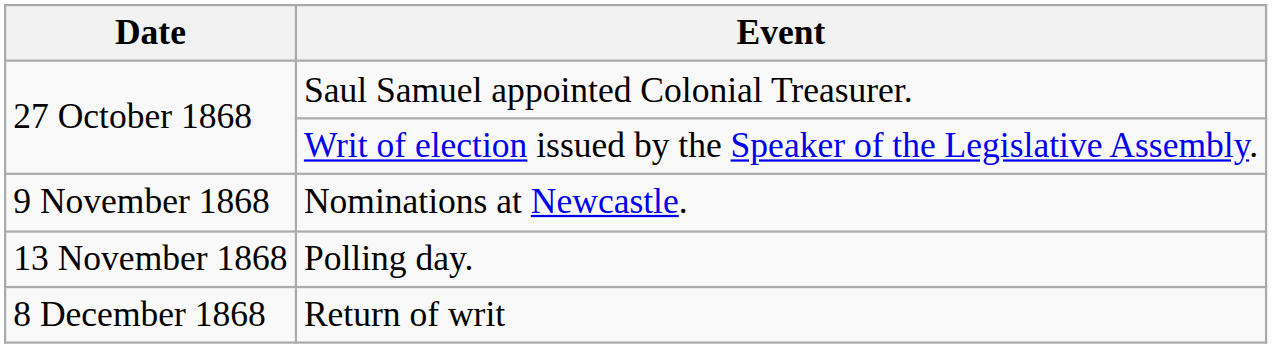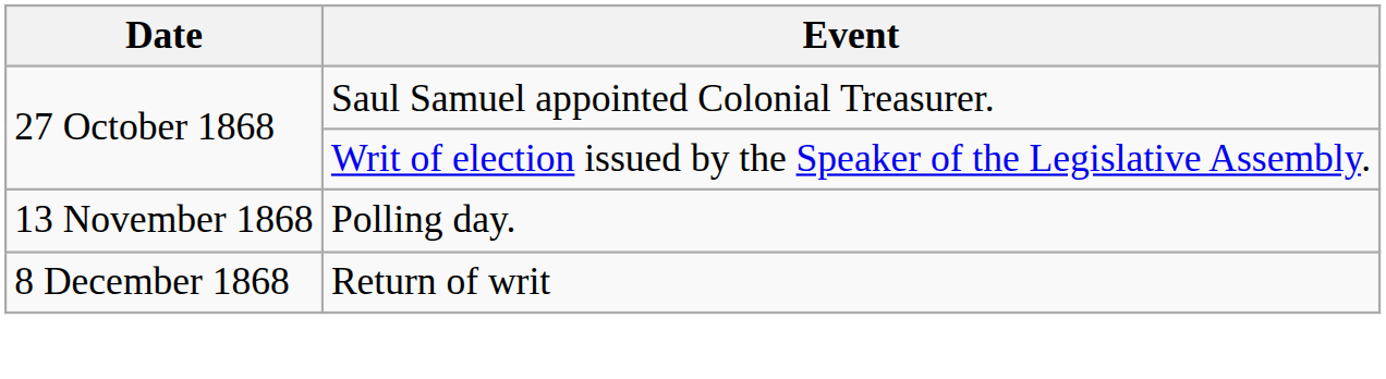 <table class="wikitable">
 <tr>
 <th>Date</th>
 <th>Event</th>
 </tr>
 <tr>
 <td rowspan="2">27 October 1868</td>
 <td>Saul Samuel appointed Colonial Treasurer.</td>
 </tr>
 <tr>
 <td><a href='#'>Writ of election</a> issued by the <a href='#'>Speaker of the Legislative Assembly</a>.</td>
 </tr>
 <tr>
-<td>9 November 1868</td>
-<td>Nominations at <a href='#'>Newcastle</a>.</td>
-</tr>
-<tr>
 <td>13 November 1868</td>
 <td>Polling day.</td>
 </tr>
 <tr>
 <td>8 December 1868</td>
 <td>Return of writ</td>
 </tr>
 </table>
